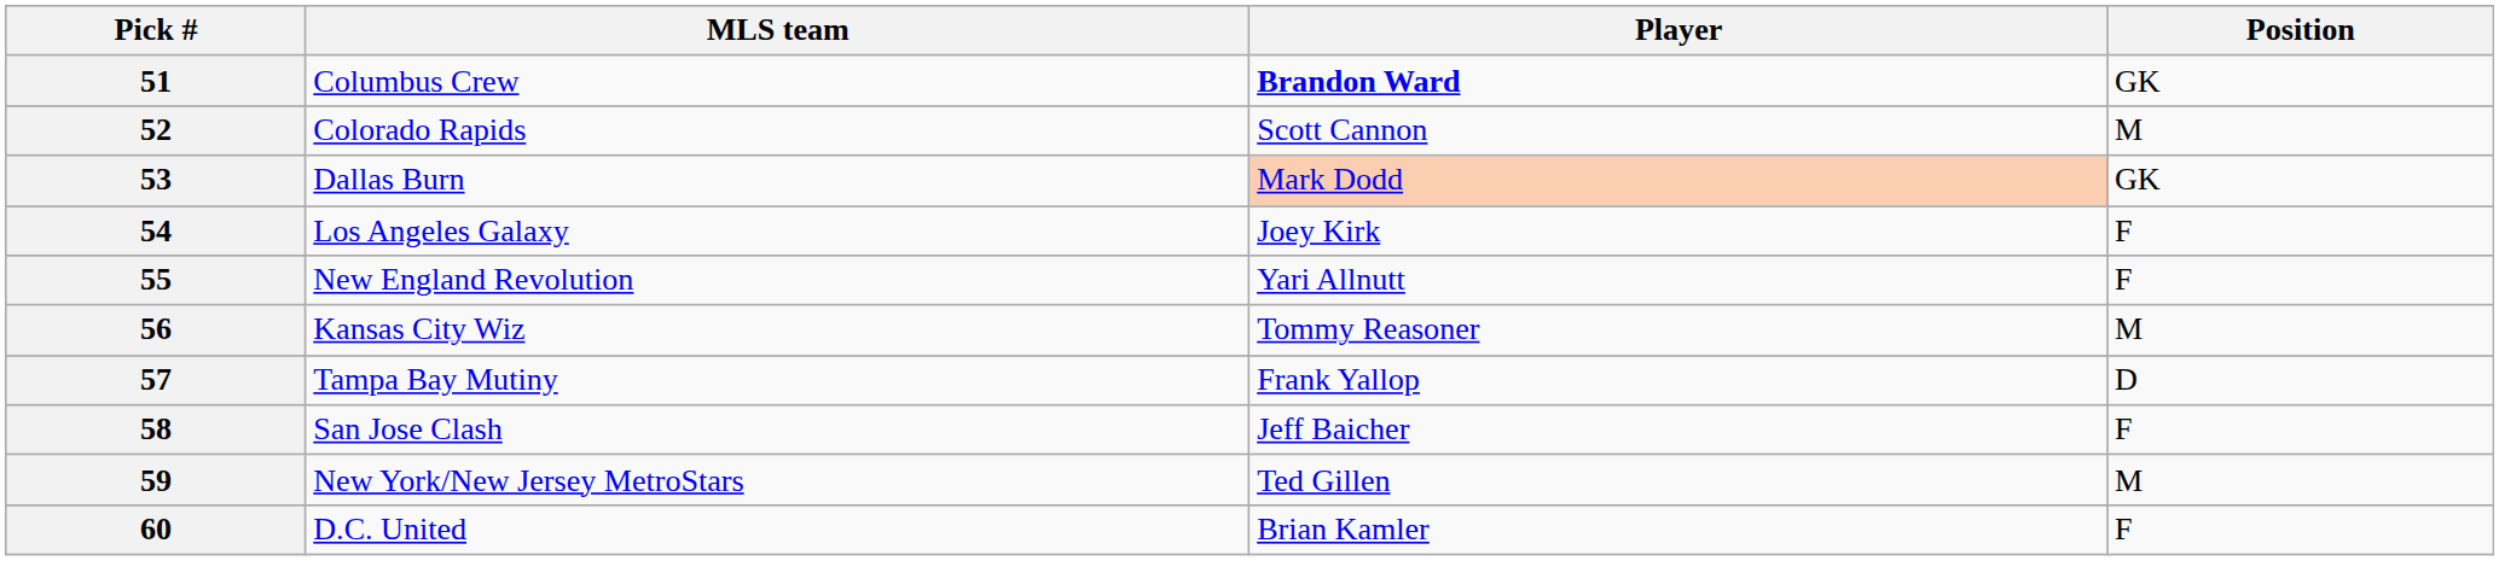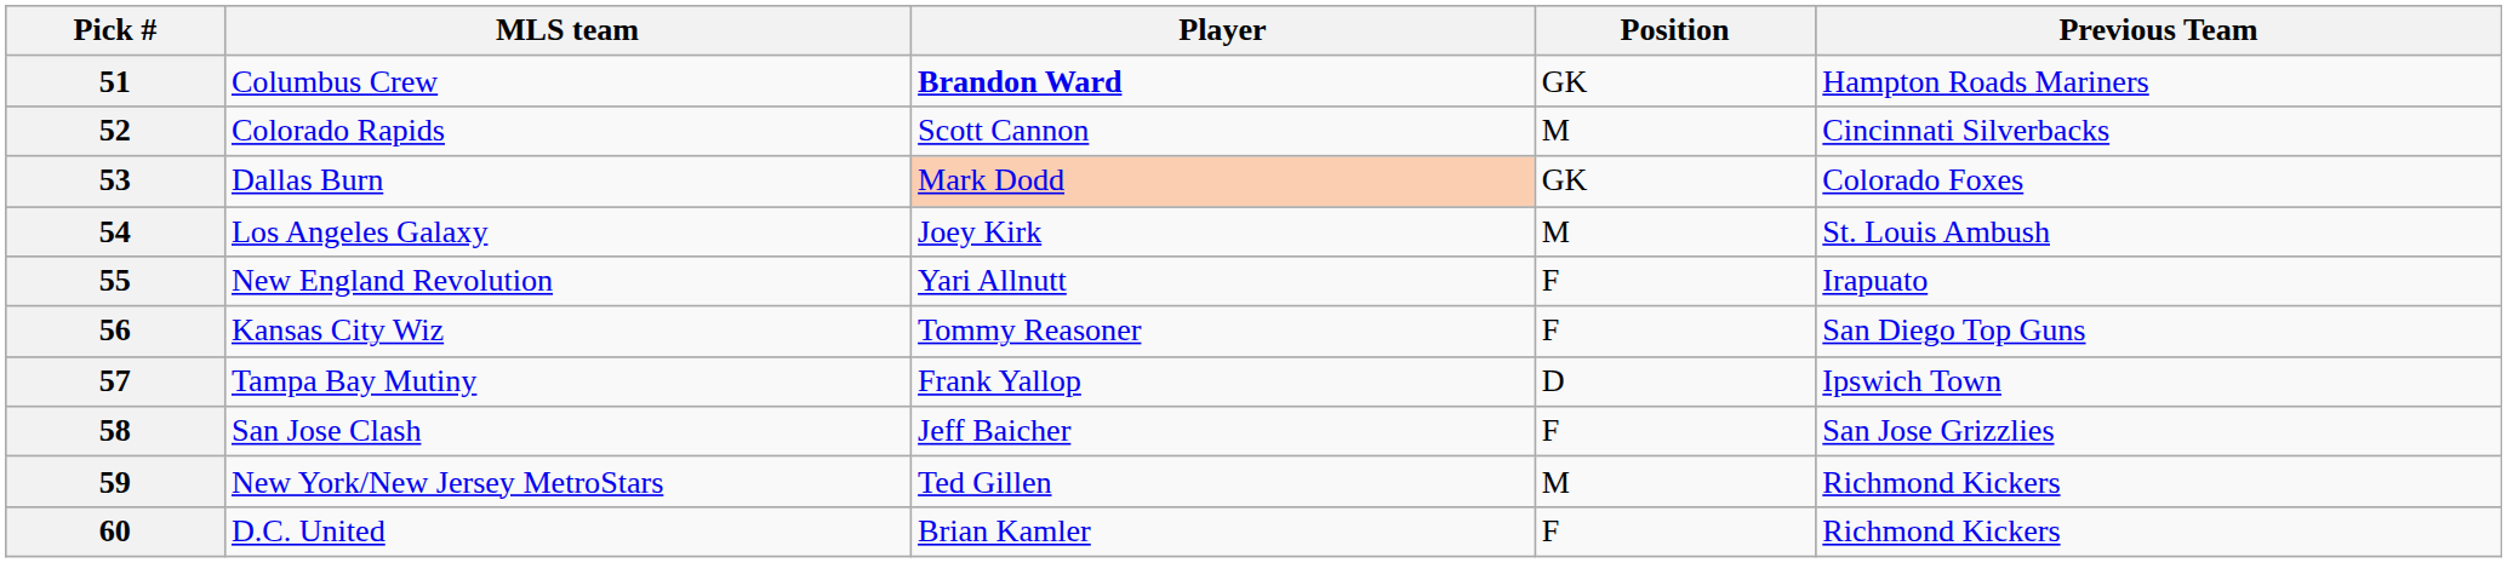 <table class="wikitable sortable" style="width:100%">
 <tr>
 <th width=7%>Pick #</th>
 <th width=22%>MLS team</th>
 <th width=20%>Player</th>
 <th width=9%>Position</th>
+<th width=22%>Previous Team</th>
 </tr>
 <tr>
 <th>51</th>
 <td><a href='#'>Columbus Crew</a></td>
 <td><strong><a href='#'>Brandon Ward</a></strong></td>
 <td>GK</td>
+<td><a href='#'>Hampton Roads Mariners</a></td>
 </tr>
 <tr>
 <th>52</th>
 <td><a href='#'>Colorado Rapids</a></td>
 <td><a href='#'>Scott Cannon</a></td>
 <td>M</td>
+<td><a href='#'>Cincinnati Silverbacks</a></td>
 </tr>
 <tr>
 <th>53</th>
 <td><a href='#'>Dallas Burn</a></td>
 <td bgcolor="#FBCEB1"><a href='#'>Mark Dodd</a></td>
 <td>GK</td>
+<td><a href='#'>Colorado Foxes</a></td>
 </tr>
 <tr>
 <th>54</th>
 <td><a href='#'>Los Angeles Galaxy</a></td>
 <td><a href='#'>Joey Kirk</a></td>
-<td>F</td>
+<td>M</td>
+<td><a href='#'>St. Louis Ambush</a></td>
 </tr>
 <tr>
 <th>55</th>
 <td><a href='#'>New England Revolution</a></td>
 <td><a href='#'>Yari Allnutt</a></td>
 <td>F</td>
+<td><a href='#'>Irapuato</a></td>
 </tr>
 <tr>
 <th>56</th>
 <td><a href='#'>Kansas City Wiz</a></td>
 <td><a href='#'>Tommy Reasoner</a></td>
-<td>M</td>
+<td>F</td>
+<td><a href='#'>San Diego Top Guns</a></td>
 </tr>
 <tr>
 <th>57</th>
 <td><a href='#'>Tampa Bay Mutiny</a></td>
 <td><a href='#'>Frank Yallop</a></td>
 <td>D</td>
+<td><a href='#'>Ipswich Town</a></td>
 </tr>
 <tr>
 <th>58</th>
 <td><a href='#'>San Jose Clash</a></td>
 <td><a href='#'>Jeff Baicher</a></td>
 <td>F</td>
+<td><a href='#'>San Jose Grizzlies</a></td>
 </tr>
 <tr>
 <th>59</th>
 <td><a href='#'>New York/New Jersey MetroStars</a></td>
 <td><a href='#'>Ted Gillen</a></td>
 <td>M</td>
+<td><a href='#'>Richmond Kickers</a></td>
 </tr>
 <tr>
 <th>60</th>
 <td><a href='#'>D.C. United</a></td>
 <td><a href='#'>Brian Kamler</a></td>
 <td>F</td>
+<td><a href='#'>Richmond Kickers</a></td>
 </tr>
 </table>
